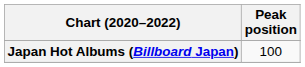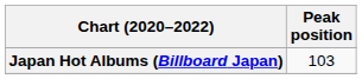 <table class="wikitable sortable plainrowheaders" style="text-align:center">
 <tr>
 <th scope="col">Chart (2020–2022)</th>
 <th scope="col">Peak<br>position</th>
 </tr>
 <tr>
 </tr>
 <tr>
 </tr>
 <tr>
 <th scope="row">Japan Hot Albums (<a href='#'><em>Billboard</em> Japan</a>)</th>
-<td>100</td>
+<td>103</td>
 </tr>
 <tr>
 </tr>
 <tr>
 </tr>
 <tr>
 </tr>
 <tr>
 </tr>
 <tr>
 </tr>
 <tr>
 </tr>
 <tr>
 </tr>
 </table>
